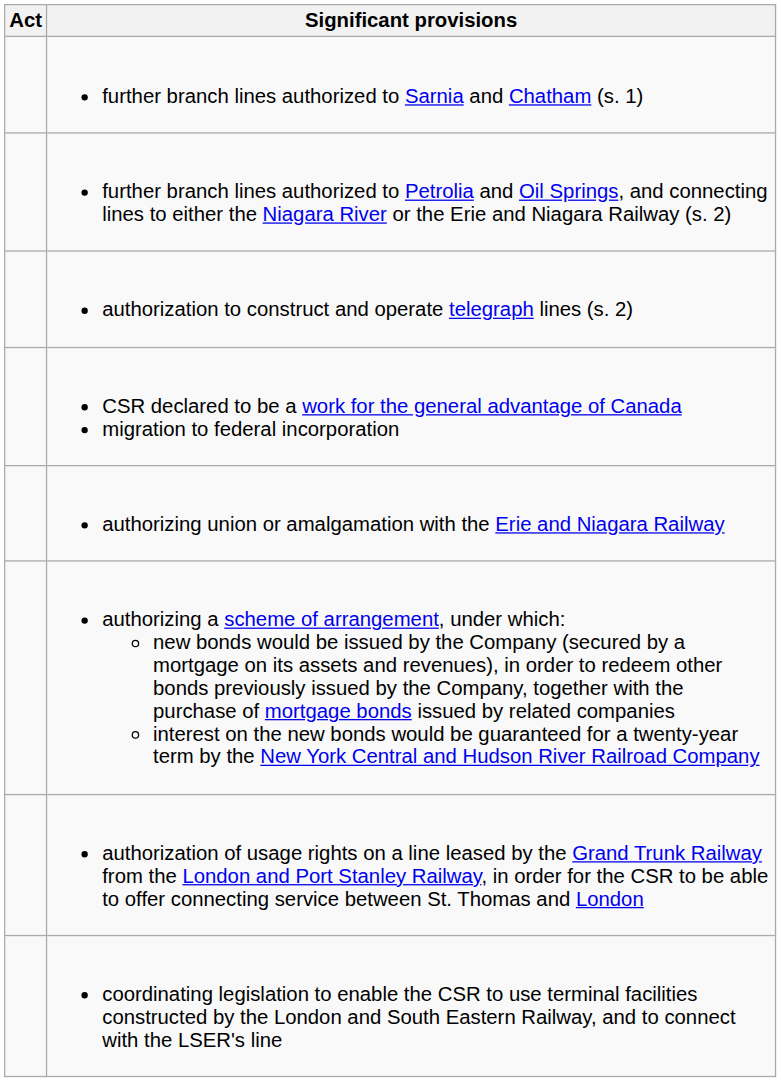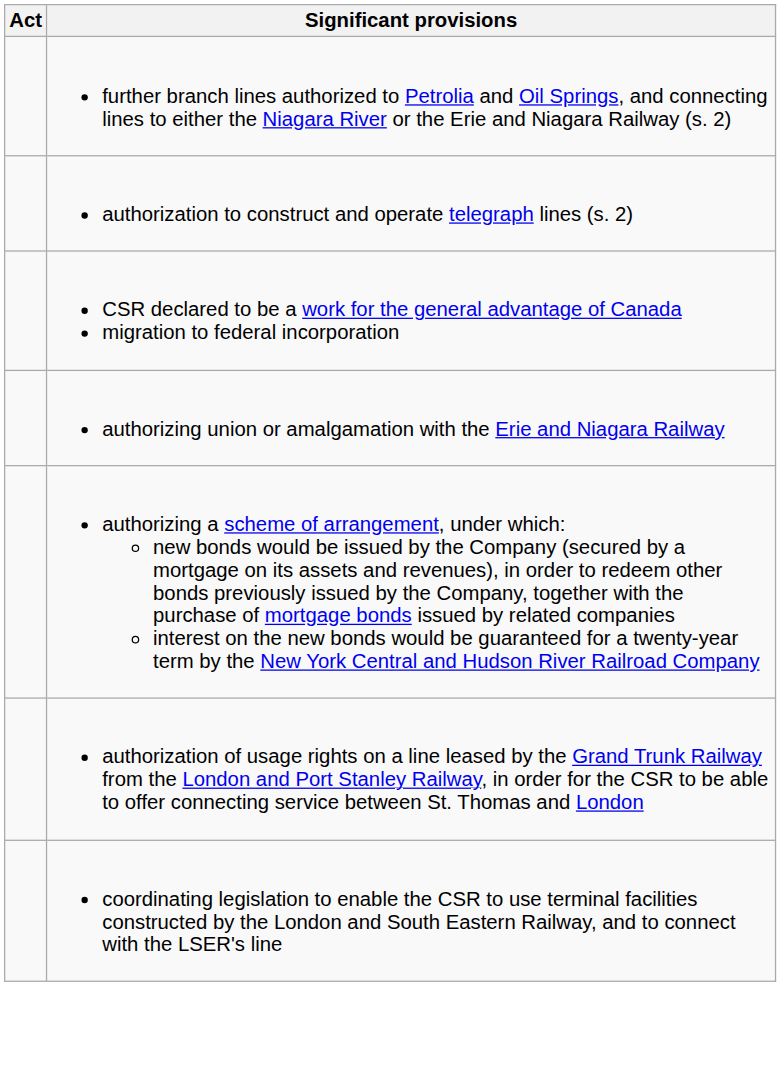 <table class="wikitable">
 <tr>
 <th>Act</th>
 <th>Significant provisions</th>
-</tr>
-<tr valign="top">
-<td></td>
-<td><br><ul><li>further branch lines authorized to <a href='#'>Sarnia</a> and <a href='#'>Chatham</a> (s. 1)</li></ul></td>
 </tr>
 <tr valign="top">
 <td></td>
 <td><br><ul><li>further branch lines authorized to <a href='#'>Petrolia</a> and <a href='#'>Oil Springs</a>, and connecting lines to either the <a href='#'>Niagara River</a> or the Erie and Niagara Railway (s. 2)</li></ul></td>
 </tr>
 <tr valign="top">
 <td></td>
 <td><br><ul><li>authorization to construct and operate <a href='#'>telegraph</a> lines (s. 2)</li></ul></td>
 </tr>
 <tr valign="top">
 <td></td>
 <td><br><ul><li>CSR declared to be a <a href='#'>work for the general advantage of Canada</a></li><li>migration to federal incorporation</li></ul></td>
 </tr>
 <tr valign="top">
 <td></td>
 <td><br><ul><li>authorizing union or amalgamation with the <a href='#'>Erie and Niagara Railway</a></li></ul></td>
 </tr>
 <tr valign="top">
 <td></td>
 <td><br><ul><li>authorizing a <a href='#'>scheme of arrangement</a>, under which:<ul><li>new bonds would be issued by the Company (secured by a mortgage on its assets and revenues), in order to redeem other bonds previously issued by the Company, together with the purchase of <a href='#'>mortgage bonds</a> issued by related companies</li><li>interest on the new bonds would be guaranteed for a twenty-year term by the <a href='#'>New York Central and Hudson River Railroad Company</a></li></ul></li></ul></td>
 </tr>
 <tr valign="top">
 <td></td>
 <td><br><ul><li>authorization of usage rights on a line leased by the <a href='#'>Grand Trunk Railway</a> from the <a href='#'>London and Port Stanley Railway</a>, in order for the CSR to be able to offer connecting service between St. Thomas and <a href='#'>London</a></li></ul></td>
 </tr>
 <tr valign="top">
 <td></td>
 <td><br><ul><li>coordinating legislation to enable the CSR to use terminal facilities constructed by the London and South Eastern Railway, and to connect with the LSER's line</li></ul></td>
 </tr>
 </table>
